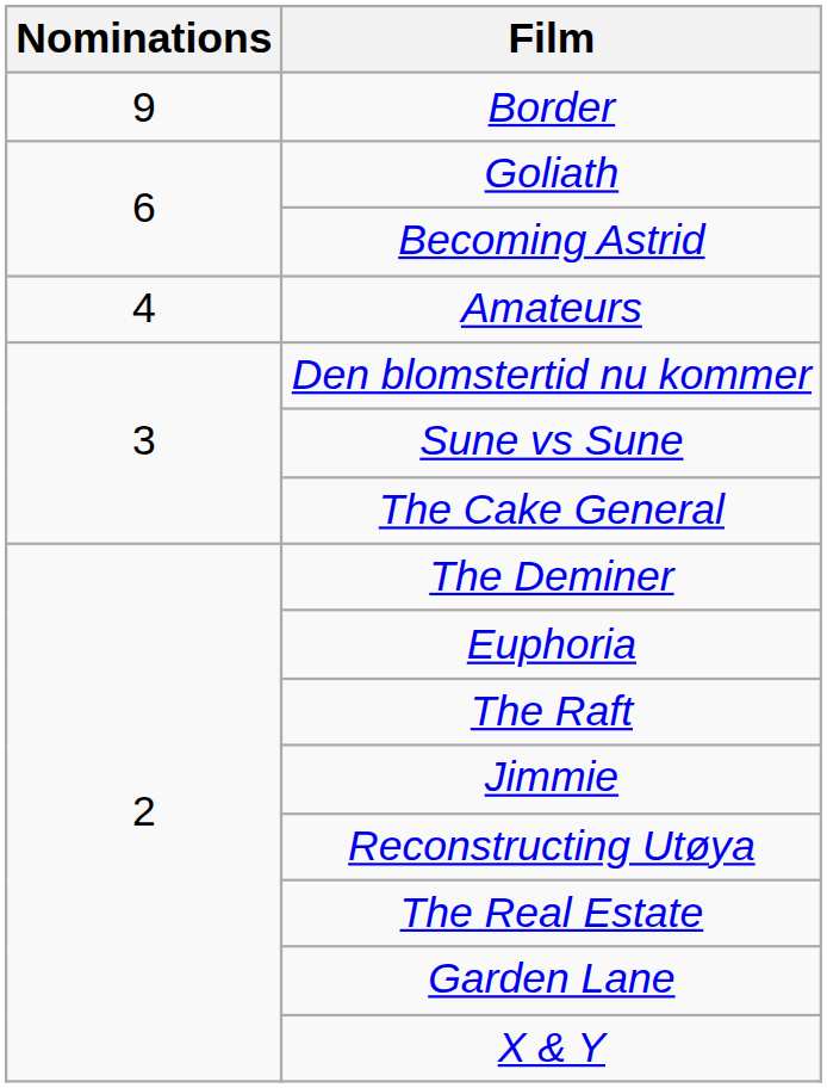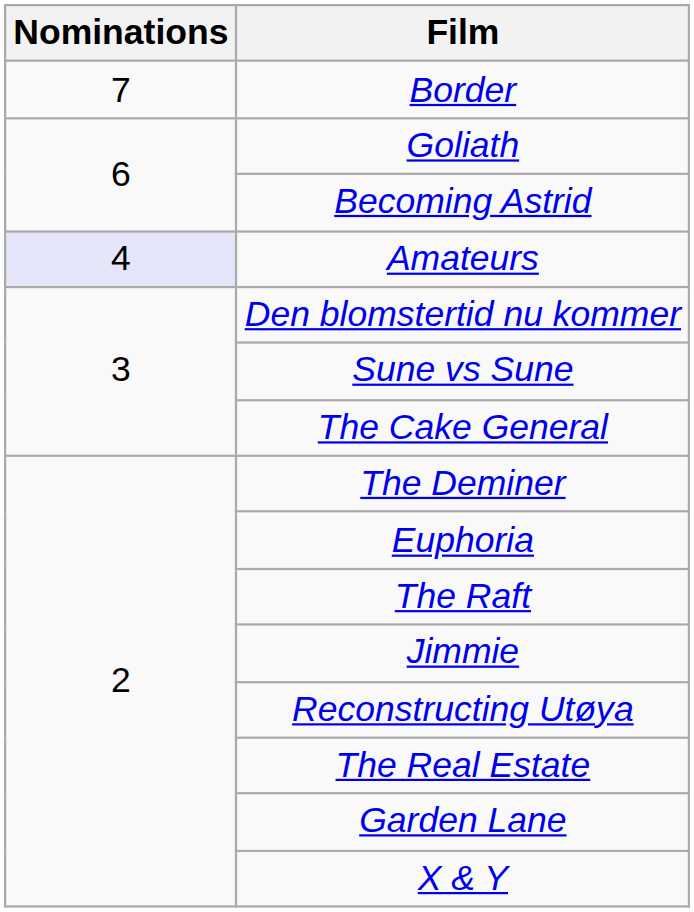 <table class="wikitable" rowspan="2" style="text-align:center;">
 <tr>
 <th scope="col">Nominations</th>
 <th scope="col">Film</th>
 </tr>
 <tr>
-<td>9</td>
+<td>7</td>
 <td><em><a href='#'>Border</a></em></td>
 </tr>
 <tr>
 <td rowspan=2>6</td>
 <td><em><a href='#'>Goliath</a></em></td>
 </tr>
 <tr>
 <td><em><a href='#'>Becoming Astrid</a></em></td>
 </tr>
 <tr>
-<td>4</td>
+<td style="background: lavender;">4</td>
 <td><em><a href='#'>Amateurs</a></em></td>
 </tr>
 <tr>
 <td rowspan=3>3</td>
 <td><em><a href='#'>Den blomstertid nu kommer</a></em></td>
 </tr>
 <tr>
 <td><em><a href='#'>Sune vs Sune</a></em></td>
 </tr>
 <tr>
 <td><em><a href='#'>The Cake General</a></em></td>
 </tr>
 <tr>
 <td rowspan=8>2</td>
 <td><em><a href='#'>The Deminer</a></em></td>
 </tr>
 <tr>
 <td><em><a href='#'>Euphoria</a></em></td>
 </tr>
 <tr>
 <td><em><a href='#'>The Raft</a></em></td>
 </tr>
 <tr>
 <td><em><a href='#'>Jimmie</a></em></td>
 </tr>
 <tr>
 <td><em><a href='#'>Reconstructing Utøya</a></em></td>
 </tr>
 <tr>
 <td><em><a href='#'>The Real Estate</a></em></td>
 </tr>
 <tr>
 <td><em><a href='#'>Garden Lane</a></em></td>
 </tr>
 <tr>
 <td><em><a href='#'>X & Y</a></em></td>
 </tr>
 </table>
